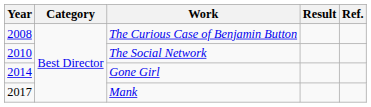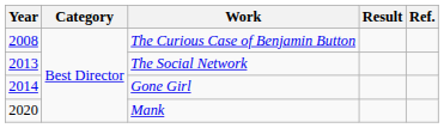 <table class="wikitable plainrowheaders">
 <tr>
 <th scope="col">Year</th>
 <th scope="col">Category</th>
 <th scope="col">Work</th>
 <th scope="col">Result</th>
 <th scope="col">Ref.</th>
 </tr>
 <tr>
 <td style="text-align:center"><a href='#'>2008</a></td>
 <td rowspan=4><a href='#'>Best Director</a></td>
 <td><em><a href='#'>The Curious Case of Benjamin Button</a></em></td>
 <td></td>
 <td></td>
 </tr>
 <tr>
-<td style="text-align:center"><a href='#'>2010</a></td>
+<td style="text-align:center"><a href='#'>2013</a></td>
 <td><em><a href='#'>The Social Network</a></em></td>
 <td></td>
 <td></td>
 </tr>
 <tr>
 <td style="text-align:center"><a href='#'>2014</a></td>
 <td><em><a href='#'>Gone Girl</a></em></td>
 <td></td>
 <td style="text-align:center"></td>
 </tr>
 <tr>
-<td style="text-align:center">2017</td>
+<td style="text-align:center">2020</td>
 <td><em><a href='#'>Mank</a></em></td>
 <td></td>
 <td></td>
 </tr>
 </table>
